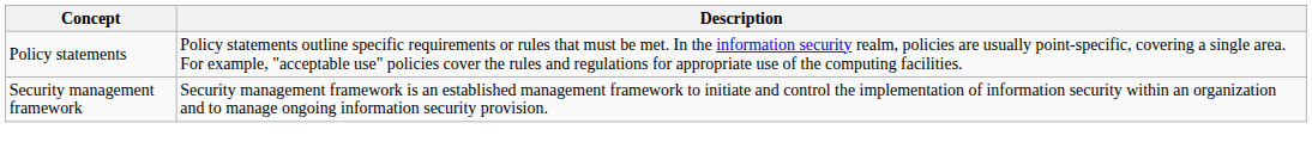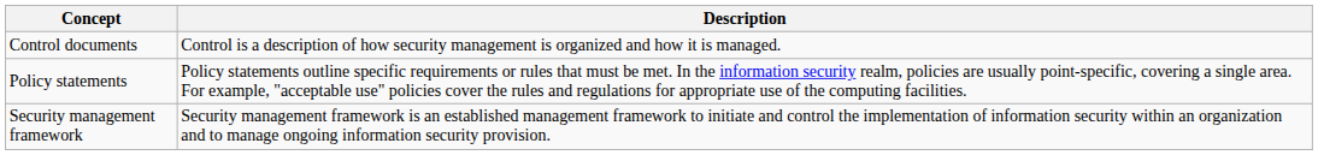 <table class="wikitable">
 <tr>
 <th>Concept</th>
 <th>Description</th>
+</tr>
+<tr>
+<td>Control documents</td>
+<td>Control is a description of how security management is organized and how it is managed.</td>
 </tr>
 <tr>
 <td>Policy statements</td>
 <td>Policy statements outline specific requirements or rules that must be met. In the <a href='#'>information security</a> realm, policies are usually point-specific, covering a single area. For example, "acceptable use" policies cover the rules and regulations for appropriate use of the computing facilities.</td>
 </tr>
 <tr>
 <td>Security management framework</td>
 <td>Security management framework is an established management framework to initiate and control the implementation of information security within an organization and to manage ongoing information security provision.</td>
 </tr>
 </table>
